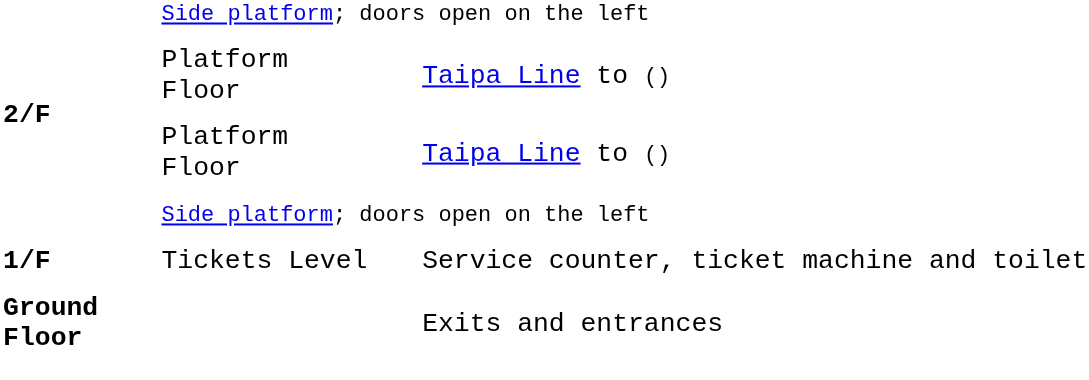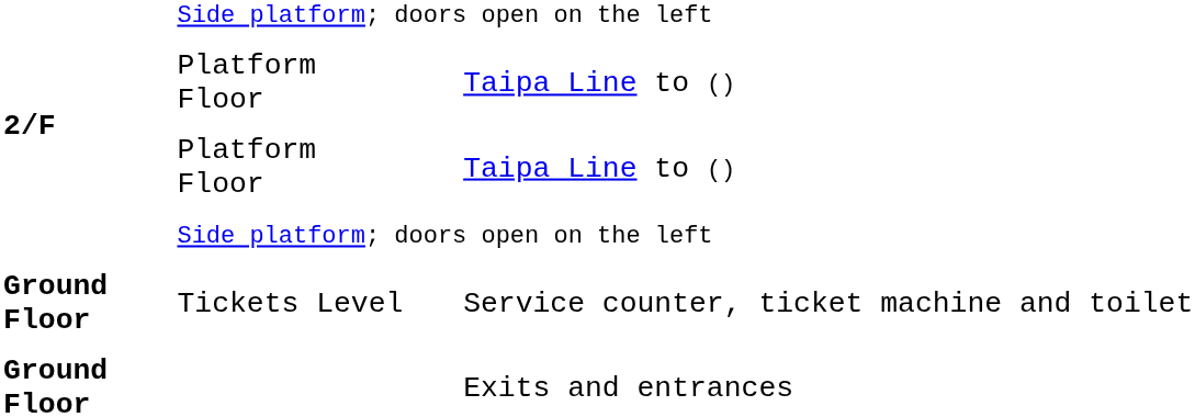 <table cellpadding="4" cellspacing="0" border="0">
 <tr>
 <td rowspan="4" width="70"><strong>2/F</strong></td>
 <td colspan="4"><small><a href='#'>Side platform</a>; doors open on the left</small></td>
 </tr>
 <tr>
 <td width="50">Platform Floor</td>
 <td width="50"></td>
 <td width="350"> <a href='#'>Taipa Line</a> to  <small>()</small></td>
 <td width="50"></td>
 </tr>
 <tr>
 <td>Platform Floor</td>
 <td></td>
 <td> <a href='#'>Taipa Line</a> to  <small>()</small></td>
 <td></td>
 <td></td>
 </tr>
 <tr>
 <td colspan="4"><small><a href='#'>Side platform</a>; doors open on the left</small></td>
 </tr>
 <tr>
-<td><strong>1/F</strong></td>
+<td><strong>Ground Floor</strong></td>
 <td colspan="2">Tickets Level</td>
 <td colspan="2">Service counter, ticket machine and toilet</td>
 </tr>
 <tr>
 <td><strong>Ground Floor</strong></td>
 <td colspan="2"></td>
 <td colspan="2">Exits and entrances</td>
 </tr>
 </table>
